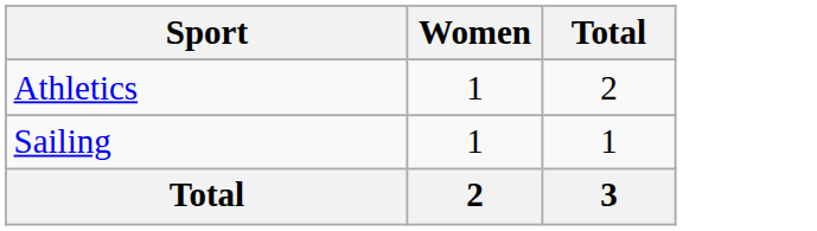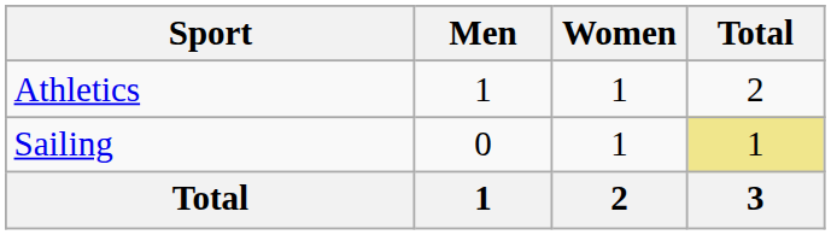 <table class="wikitable sortable" style="text-align:center;">
 <tr>
 <th width=180>Sport</th>
+<th width=55>Men</th>
 <th width=55>Women</th>
 <th width=55>Total</th>
 </tr>
 <tr>
 <td align=left><a href='#'>Athletics</a></td>
 <td>1</td>
+<td>1</td>
 <td>2</td>
 </tr>
 <tr>
 <td align=left><a href='#'>Sailing</a></td>
+<td>0</td>
 <td>1</td>
-<td>1</td>
+<td style="background: khaki;">1</td>
 </tr>
 <tr>
 <th>Total</th>
+<th>1</th>
 <th>2</th>
 <th>3</th>
 </tr>
 </table>
